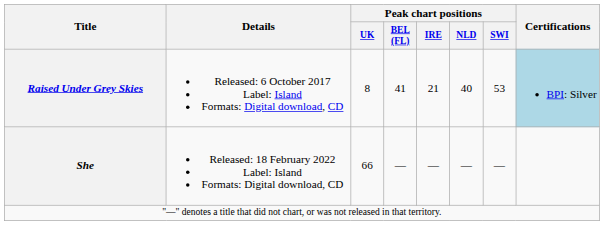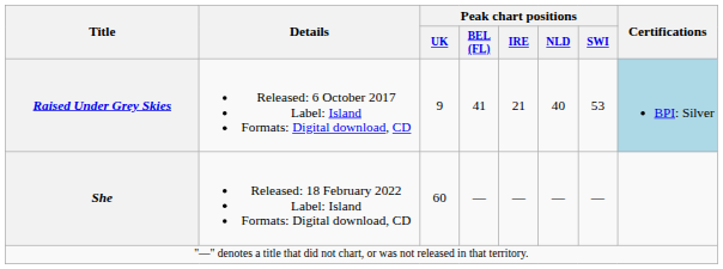 <table class="wikitable plainrowheaders" style="text-align:center;">
 <tr>
 <th scope="col" rowspan="2" style="width:14em;">Title</th>
 <th scope="col" rowspan="2" style="width:16em;">Details</th>
 <th scope="col" colspan="5">Peak chart positions</th>
 <th scope="col" rowspan="2">Certifications</th>
 </tr>
 <tr>
 <th scope="col" style="width:3em;font-size:85%"><a href='#'>UK</a><br></th>
 <th scope="col" style="width:3em;font-size:85%;"><a href='#'>BEL<br>(FL)</a><br></th>
 <th scope="col" style="width:3em;font-size:85%;"><a href='#'>IRE</a><br></th>
 <th scope="col" style="width:3em;font-size:85%;"><a href='#'>NLD</a><br></th>
 <th scope="col" style="width:3em;font-size:85%;"><a href='#'>SWI</a><br></th>
 </tr>
 <tr>
 <th scope="row"><em><a href='#'>Raised Under Grey Skies</a></em></th>
 <td><br><ul><li>Released: 6 October 2017</li><li>Label: <a href='#'>Island</a></li><li>Formats: <a href='#'>Digital download</a>, <a href='#'>CD</a></li></ul></td>
-<td>8</td>
+<td>9</td>
 <td>41</td>
 <td>21</td>
 <td>40</td>
 <td>53</td>
 <td style="background: lightblue;"><br><ul><li><a href='#'>BPI</a>: Silver</li></ul></td>
 </tr>
 <tr>
 <th scope="row"><em>She</em></th>
 <td><br><ul><li>Released: 18 February 2022</li><li>Label: Island</li><li>Formats: Digital download, CD</li></ul></td>
-<td>66</td>
+<td>60</td>
 <td>—</td>
 <td>—</td>
 <td>—</td>
 <td>—</td>
 <td></td>
 </tr>
 <tr>
 <td colspan="14" style="font-size:85%;">"—" denotes a title that did not chart, or was not released in that territory.</td>
 </tr>
 </table>
